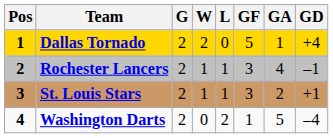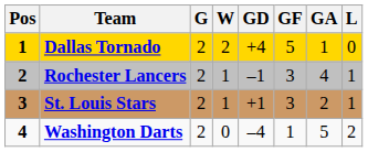 <table class="wikitable sortable">
 <tr>
 <th>Pos</th>
 <th>Team</th>
 <th>G</th>
 <th>W</th>
-<th>L</th>
+<th>GD</th>
 <th>GF</th>
 <th>GA</th>
-<th>GD</th>
+<th>L</th>
 </tr>
 <tr bgcolor=gold>
 <td align=center><strong>1</strong></td>
 <td><strong><a href='#'>Dallas Tornado</a></strong></td>
 <td align=center>2</td>
 <td align=center>2</td>
-<td align=center>0</td>
+<td align=center>+4</td>
 <td align=center>5</td>
 <td align=center>1</td>
-<td align=center>+4</td>
+<td align=center>0</td>
 </tr>
 <tr bgcolor=silver>
 <td align=center><strong>2</strong></td>
 <td><strong><a href='#'>Rochester Lancers</a></strong></td>
 <td align=center>2</td>
 <td align=center>1</td>
-<td align=center>1</td>
+<td align=center>–1</td>
 <td align=center>3</td>
 <td align=center>4</td>
-<td align=center>–1</td>
+<td align=center>1</td>
 </tr>
 <tr bgcolor=#c96>
 <td align=center><strong>3</strong></td>
 <td><strong><a href='#'>St. Louis Stars</a></strong></td>
 <td align=center>2</td>
 <td align=center>1</td>
-<td align=center>1</td>
+<td align=center>+1</td>
 <td align=center>3</td>
 <td align=center>2</td>
-<td align=center>+1</td>
+<td align=center>1</td>
 </tr>
 <tr>
 <td align=center><strong>4</strong></td>
 <td><strong><a href='#'>Washington Darts</a></strong></td>
 <td align=center>2</td>
 <td align=center>0</td>
-<td align=center>2</td>
+<td align=center>–4</td>
 <td align=center>1</td>
 <td align=center>5</td>
-<td align=center>–4</td>
+<td align=center>2</td>
 </tr>
 </table>
